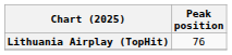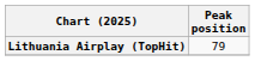 <table class="wikitable plainrowheaders" style="text-align:center">
 <tr>
 <th scope="col">Chart (2025)</th>
 <th scope="col">Peak<br>position</th>
 </tr>
 <tr>
 <th scope="row">Lithuania Airplay (TopHit)</th>
-<td>76</td>
+<td>79</td>
 </tr>
 <tr>
 </tr>
 </table>
